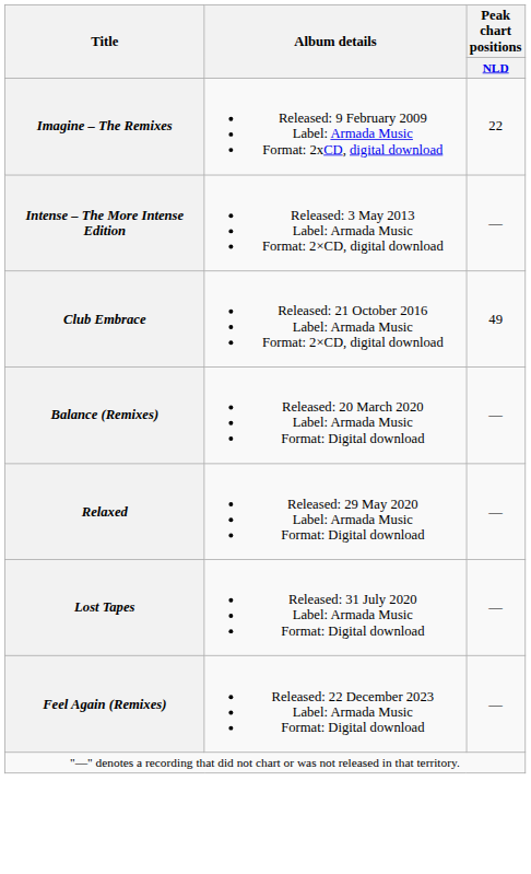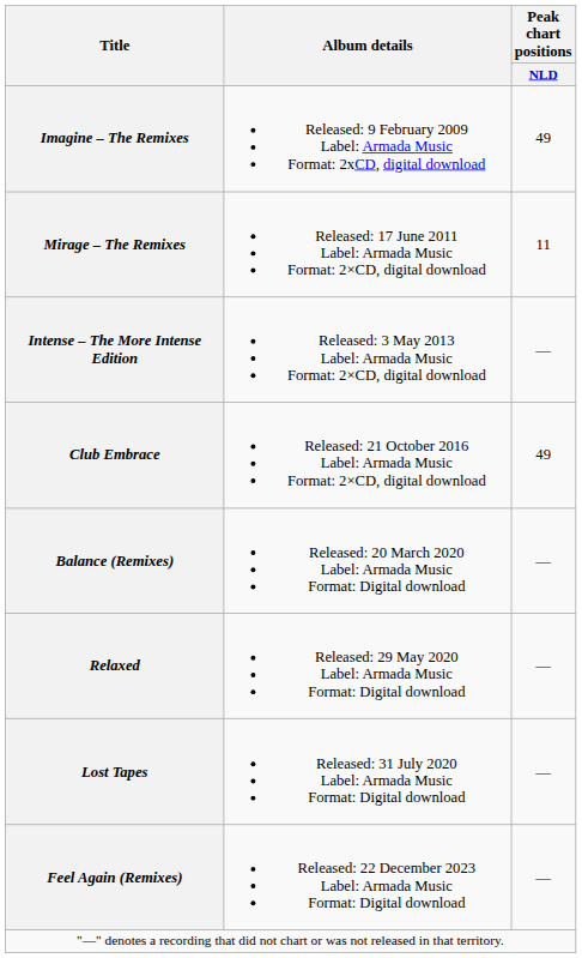 <table class="wikitable plainrowheaders" style="text-align:center;">
 <tr>
 <th scope="col" rowspan="2" style="width:14em;">Title</th>
 <th scope="col" rowspan="2" style="width:18.5em;">Album details</th>
 <th scope="col" colspan="1">Peak chart positions</th>
 </tr>
 <tr>
 <th scope="col" style="width:2.5em;font-size:90%;"><a href='#'>NLD</a><br></th>
 </tr>
 <tr>
 <th scope="row"><em>Imagine – The Remixes</em></th>
 <td><br><ul><li>Released: 9 February 2009</li><li>Label: <a href='#'>Armada Music</a></li><li>Format: 2x<a href='#'>CD</a>, <a href='#'>digital download</a></li></ul></td>
-<td>22</td>
+<td>49</td>
+</tr>
+<tr>
+<th scope="row"><em>Mirage – The Remixes</em></th>
+<td><br><ul><li>Released: 17 June 2011</li><li>Label: Armada Music</li><li>Format: 2×CD, digital download</li></ul></td>
+<td>11</td>
 </tr>
 <tr>
 <th scope="row"><em>Intense – The More Intense Edition</em></th>
 <td><br><ul><li>Released: 3 May 2013</li><li>Label: Armada Music</li><li>Format: 2×CD, digital download</li></ul></td>
 <td>—</td>
 </tr>
 <tr>
 <th scope="row"><em>Club Embrace</em></th>
 <td><br><ul><li>Released: 21 October 2016</li><li>Label: Armada Music</li><li>Format: 2×CD, digital download</li></ul></td>
 <td>49</td>
 </tr>
 <tr>
 <th scope="row"><em>Balance (Remixes)</em></th>
 <td><br><ul><li>Released: 20 March 2020</li><li>Label: Armada Music</li><li>Format: Digital download</li></ul></td>
 <td>—</td>
 </tr>
 <tr>
 <th scope="row"><em>Relaxed</em></th>
 <td><br><ul><li>Released: 29 May 2020</li><li>Label: Armada Music</li><li>Format: Digital download</li></ul></td>
 <td>—</td>
 </tr>
 <tr>
 <th scope="row"><em>Lost Tapes</em></th>
 <td><br><ul><li>Released: 31 July 2020</li><li>Label: Armada Music</li><li>Format: Digital download</li></ul></td>
 <td>—</td>
 </tr>
 <tr>
 <th scope="row"><em>Feel Again (Remixes)</em></th>
 <td><br><ul><li>Released: 22 December 2023</li><li>Label: Armada Music</li><li>Format: Digital download</li></ul></td>
 <td>—</td>
 </tr>
 <tr>
 <td colspan="3" style="font-size:90%">"—" denotes a recording that did not chart or was not released in that territory.</td>
 </tr>
 </table>
